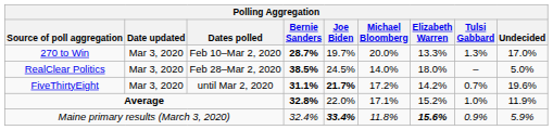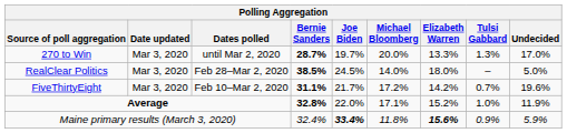 <table class="wikitable" style="font-size:90%;text-align:center;">
 <tr valign=bottom style="font-size:90%;">
 <th colspan="11">Polling Aggregation</th>
 </tr>
 <tr valign=bottom style="font-size:90%;">
 <th>Source of poll aggregation</th>
 <th>Date updated</th>
 <th>Dates polled</th>
 <th><a href='#'>Bernie<br>Sanders</a></th>
 <th><a href='#'>Joe<br>Biden</a></th>
 <th><a href='#'>Michael<br>Bloomberg</a></th>
 <th><a href='#'>Elizabeth<br>Warren</a></th>
 <th><a href='#'>Tulsi<br>Gabbard</a></th>
 <th>Undecided</th>
 </tr>
 <tr>
 <td><a href='#'>270 to Win</a></td>
 <td>Mar 3, 2020</td>
-<td>Feb 10–Mar 2, 2020</td>
+<td>until Mar 2, 2020 </td>
 <td><strong>28.7%</strong></td>
 <td>19.7%</td>
 <td>20.0%</td>
 <td>13.3%</td>
 <td>1.3%</td>
 <td>17.0%</td>
 </tr>
 <tr>
 <td><a href='#'>RealClear Politics</a></td>
 <td>Mar 3, 2020</td>
 <td>Feb 28–Mar 2, 2020</td>
 <td><strong>38.5%</strong></td>
 <td>24.5%</td>
 <td>14.0%</td>
 <td>18.0%</td>
 <td>–</td>
 <td>5.0%</td>
 </tr>
 <tr>
 <td><a href='#'>FiveThirtyEight</a></td>
 <td>Mar 3, 2020</td>
-<td>until Mar 2, 2020 </td>
+<td>Feb 10–Mar 2, 2020</td>
 <td><strong>31.1%</strong></td>
-<td><strong>21.7%</strong></td>
+<td>21.7%</td>
 <td>17.2%</td>
 <td>14.2%</td>
 <td>0.7%</td>
 <td>19.6%</td>
 </tr>
 <tr>
 <td colspan="3"><strong>Average</strong></td>
 <td><strong>32.8%</strong></td>
 <td>22.0%</td>
 <td>17.1%</td>
 <td>15.2%</td>
 <td>1.0%</td>
 <td>11.9%</td>
 </tr>
 <tr>
 <td colspan="3"><em>Maine primary results (March 3, 2020)</em></td>
 <td><em>32.4%</em></td>
 <td><strong><em>33.4%</em></strong></td>
 <td><em>11.8%</em></td>
 <td><strong><em>15.6%</em></strong></td>
 <td><em>0.9%</em></td>
 <td><em>5.9%</em></td>
 </tr>
 </table>
